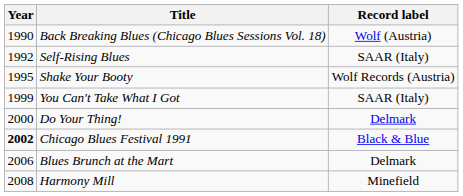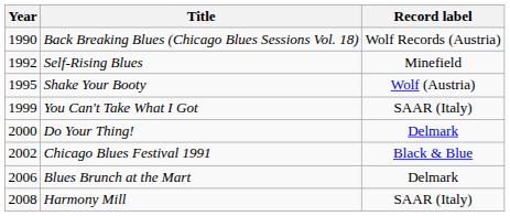 <table class="wikitable sortable">
 <tr>
 <th>Year</th>
 <th>Title</th>
 <th>Record label</th>
 </tr>
 <tr>
 <td>1990</td>
 <td><em>Back Breaking Blues (Chicago Blues Sessions Vol. 18)</em></td>
-<td style="text-align:center;"><a href='#'>Wolf</a> (Austria)</td>
+<td style="text-align:center;">Wolf Records (Austria)</td>
 </tr>
 <tr>
 <td>1992</td>
 <td><em>Self-Rising Blues</em></td>
-<td style="text-align:center;">SAAR (Italy)</td>
+<td style="text-align:center;">Minefield</td>
 </tr>
 <tr>
 <td>1995</td>
 <td><em>Shake Your Booty</em></td>
-<td style="text-align:center;">Wolf Records (Austria)</td>
+<td style="text-align:center;"><a href='#'>Wolf</a> (Austria)</td>
 </tr>
 <tr>
 <td>1999</td>
 <td><em>You Can't Take What I Got</em></td>
 <td style="text-align:center;">SAAR (Italy)</td>
 </tr>
 <tr>
 <td>2000</td>
 <td><em>Do Your Thing!</em></td>
 <td style="text-align:center;"><a href='#'>Delmark</a></td>
 </tr>
 <tr>
-<td><strong>2002</strong></td>
+<td>2002</td>
 <td><em>Chicago Blues Festival 1991</em></td>
 <td style="text-align:center;"><a href='#'>Black & Blue</a></td>
 </tr>
 <tr>
 <td>2006</td>
 <td><em>Blues Brunch at the Mart</em></td>
 <td style="text-align:center;">Delmark</td>
 </tr>
 <tr>
 <td>2008</td>
 <td><em>Harmony Mill</em></td>
-<td style="text-align:center;">Minefield</td>
+<td style="text-align:center;">SAAR (Italy)</td>
 </tr>
 </table>
